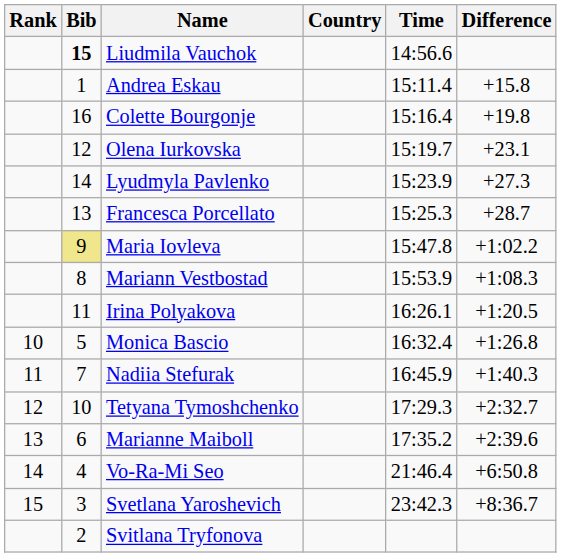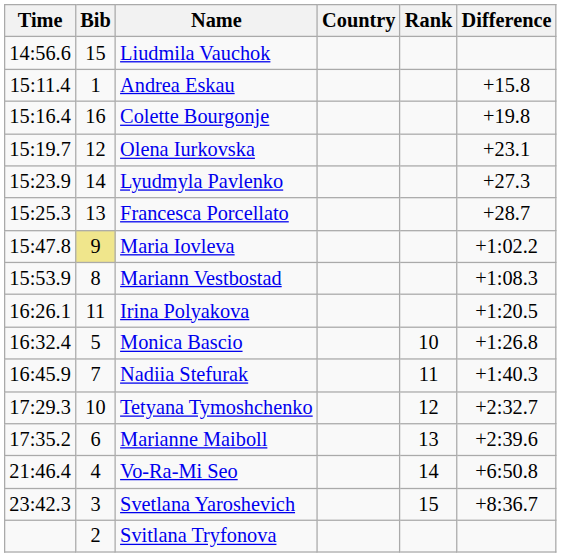 <table class="wikitable sortable" style="text-align:center">
 <tr>
-<th>Rank</th>
+<th>Time</th>
 <th>Bib</th>
 <th>Name</th>
 <th>Country</th>
-<th>Time</th>
+<th>Rank</th>
 <th>Difference</th>
 </tr>
 <tr>
-<td></td>
-<td><strong>15</strong></td>
+<td>14:56.6</td>
+<td>15</td>
 <td align=left><a href='#'>Liudmila Vauchok</a></td>
 <td align=left></td>
-<td>14:56.6</td>
+<td></td>
 <td></td>
 </tr>
 <tr>
-<td></td>
+<td>15:11.4</td>
 <td>1</td>
 <td align=left><a href='#'>Andrea Eskau</a></td>
 <td align=left></td>
-<td>15:11.4</td>
+<td></td>
 <td>+15.8</td>
 </tr>
 <tr>
-<td></td>
+<td>15:16.4</td>
 <td>16</td>
 <td align=left><a href='#'>Colette Bourgonje</a></td>
 <td align=left></td>
-<td>15:16.4</td>
+<td></td>
 <td>+19.8</td>
 </tr>
 <tr>
-<td></td>
+<td>15:19.7</td>
 <td>12</td>
 <td align=left><a href='#'>Olena Iurkovska</a></td>
 <td align=left></td>
-<td>15:19.7</td>
+<td></td>
 <td>+23.1</td>
 </tr>
 <tr>
-<td></td>
+<td>15:23.9</td>
 <td>14</td>
 <td align=left><a href='#'>Lyudmyla Pavlenko</a></td>
 <td align=left></td>
-<td>15:23.9</td>
+<td></td>
 <td>+27.3</td>
 </tr>
 <tr>
-<td></td>
+<td>15:25.3</td>
 <td>13</td>
 <td align=left><a href='#'>Francesca Porcellato</a></td>
 <td align=left></td>
-<td>15:25.3</td>
+<td></td>
 <td>+28.7</td>
 </tr>
 <tr>
-<td></td>
+<td>15:47.8</td>
 <td style="background: khaki;">9</td>
 <td align=left><a href='#'>Maria Iovleva</a></td>
 <td align=left></td>
-<td>15:47.8</td>
+<td></td>
 <td>+1:02.2</td>
 </tr>
 <tr>
-<td></td>
+<td>15:53.9</td>
 <td>8</td>
 <td align=left><a href='#'>Mariann Vestbostad</a></td>
 <td align=left></td>
-<td>15:53.9</td>
+<td></td>
 <td>+1:08.3</td>
 </tr>
 <tr>
-<td></td>
+<td>16:26.1</td>
 <td>11</td>
 <td align=left><a href='#'>Irina Polyakova</a></td>
 <td align=left></td>
-<td>16:26.1</td>
+<td></td>
 <td>+1:20.5</td>
 </tr>
 <tr>
-<td>10</td>
+<td>16:32.4</td>
 <td>5</td>
 <td align=left><a href='#'>Monica Bascio</a></td>
 <td align=left></td>
-<td>16:32.4</td>
+<td>10</td>
 <td>+1:26.8</td>
 </tr>
 <tr>
-<td>11</td>
+<td>16:45.9</td>
 <td>7</td>
 <td align=left><a href='#'>Nadiia Stefurak</a></td>
 <td align=left></td>
-<td>16:45.9</td>
+<td>11</td>
 <td>+1:40.3</td>
 </tr>
 <tr>
-<td>12</td>
+<td>17:29.3</td>
 <td>10</td>
 <td align=left><a href='#'>Tetyana Tymoshchenko</a></td>
 <td align=left></td>
-<td>17:29.3</td>
+<td>12</td>
 <td>+2:32.7</td>
 </tr>
 <tr>
-<td>13</td>
+<td>17:35.2</td>
 <td>6</td>
 <td align=left><a href='#'>Marianne Maiboll</a></td>
 <td align=left></td>
-<td>17:35.2</td>
+<td>13</td>
 <td>+2:39.6</td>
 </tr>
 <tr>
-<td>14</td>
+<td>21:46.4</td>
 <td>4</td>
 <td align=left><a href='#'>Vo-Ra-Mi Seo</a></td>
 <td align=left></td>
-<td>21:46.4</td>
+<td>14</td>
 <td>+6:50.8</td>
 </tr>
 <tr>
-<td>15</td>
+<td>23:42.3</td>
 <td>3</td>
 <td align=left><a href='#'>Svetlana Yaroshevich</a></td>
 <td align=left></td>
-<td>23:42.3</td>
+<td>15</td>
 <td>+8:36.7</td>
 </tr>
 <tr>
 <td></td>
 <td>2</td>
 <td align=left><a href='#'>Svitlana Tryfonova</a></td>
 <td align=left></td>
 <td></td>
 <td></td>
 </tr>
 </table>
